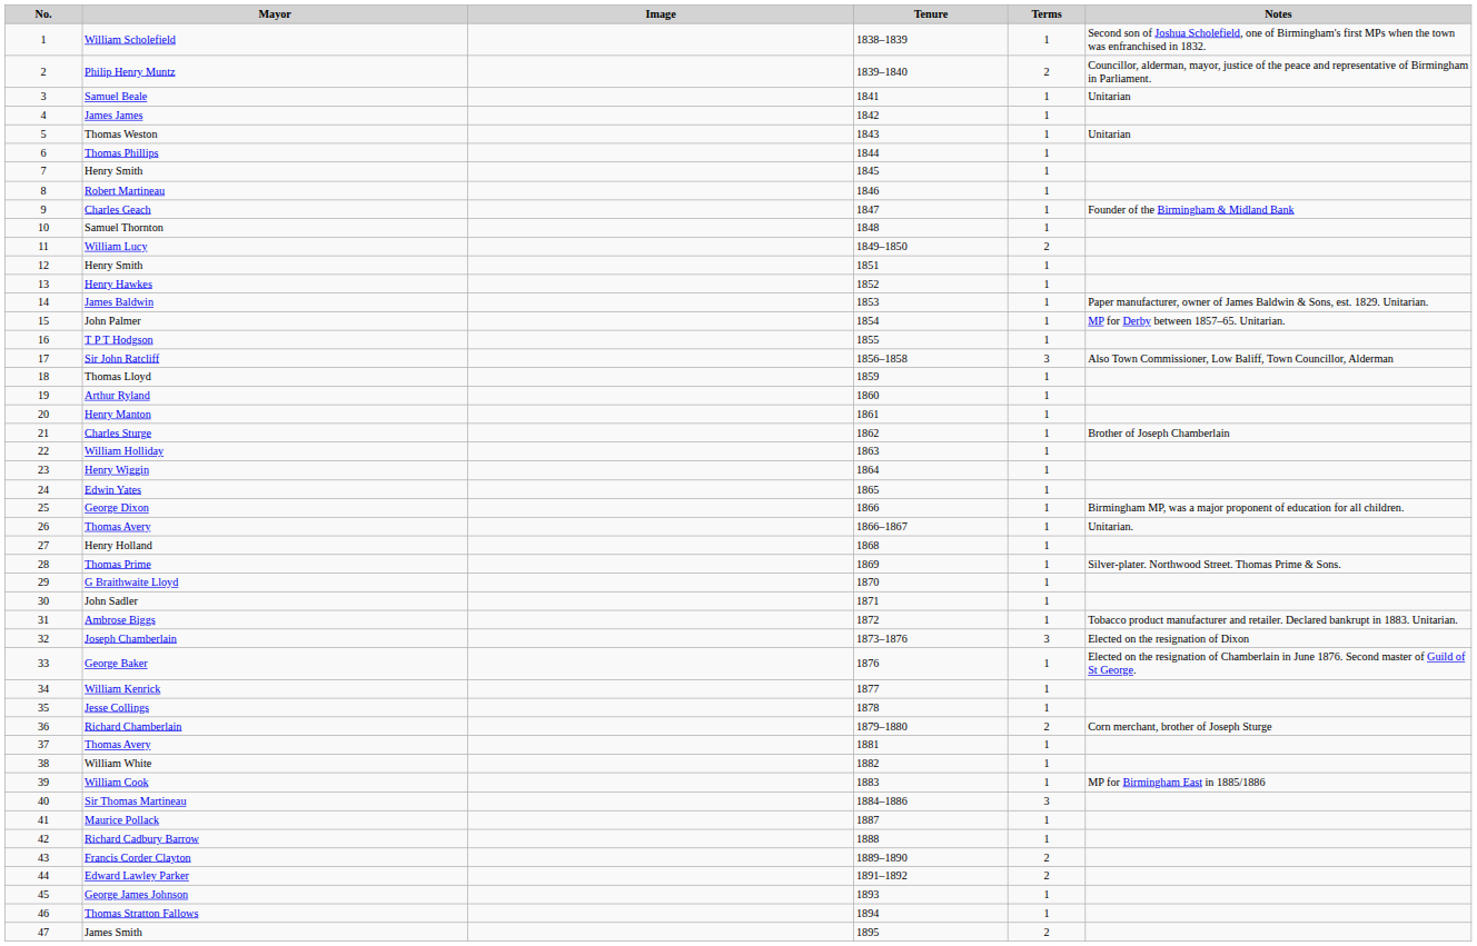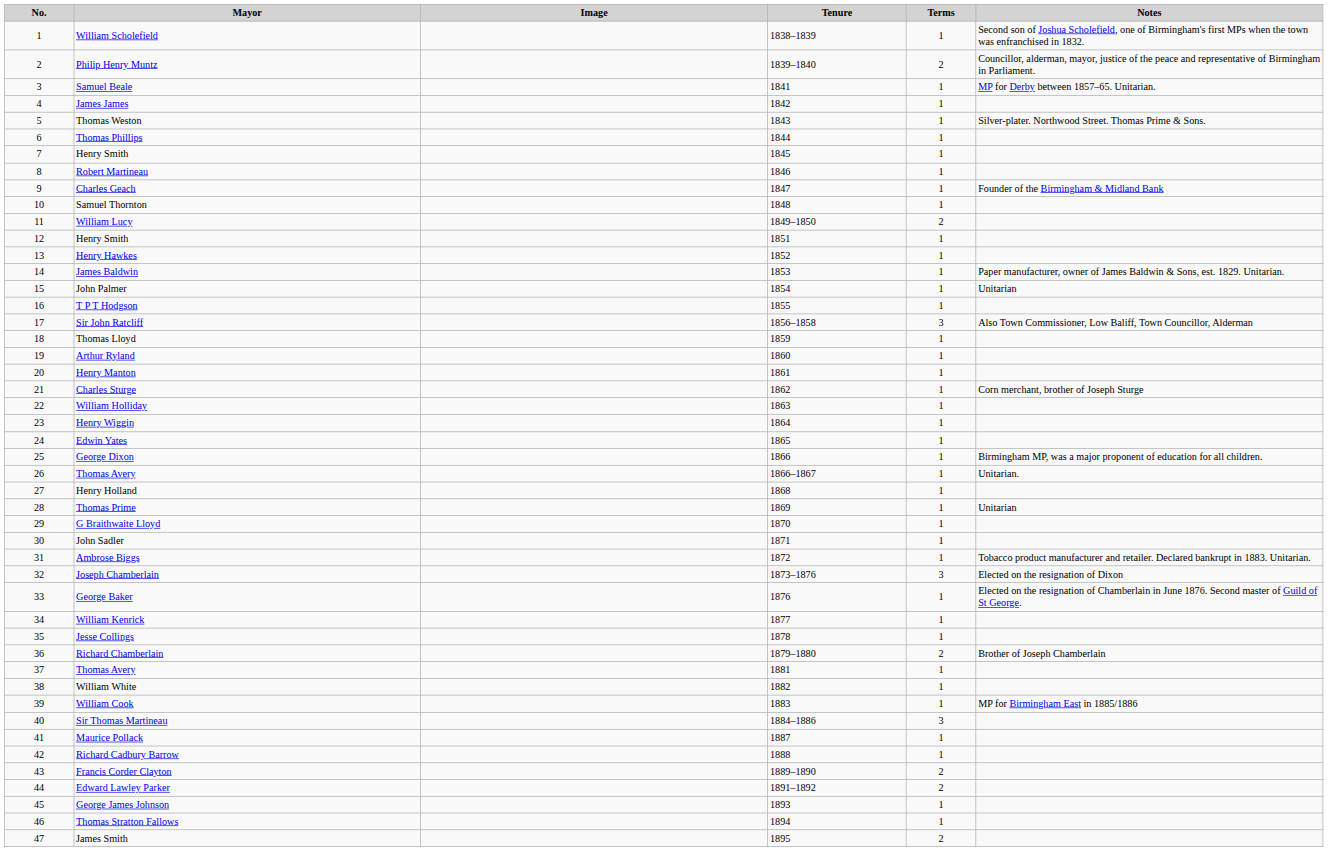 <table class="wikitable" style="font-size:95%; ">
 <tr>
 <th ! style="background:#d3d3d3; width:5%;">No.</th>
 <th style="background:#d3d3d3; width:25%;">Mayor</th>
 <th style="background:#d3d3d3; width:25%;">Image</th>
 <th style="background:#d3d3d3; width:10%;">Tenure</th>
 <th style="background:#d3d3d3; width:5%;">Terms</th>
 <th style="background:#d3d3d3; width:25%;">Notes</th>
 </tr>
 <tr>
 <td align=center>1</td>
 <td><a href='#'>William Scholefield</a></td>
 <td></td>
 <td>1838–1839</td>
 <td align=center>1</td>
 <td>Second son of <a href='#'>Joshua Scholefield</a>, one of Birmingham's first MPs when the town was enfranchised in 1832.</td>
 </tr>
 <tr>
 <td align=center>2</td>
 <td><a href='#'>Philip Henry Muntz</a></td>
 <td></td>
 <td>1839–1840</td>
 <td align=center>2</td>
 <td>Councillor, alderman, mayor, justice of the peace and representative of Birmingham in Parliament.</td>
 </tr>
 <tr>
 <td align=center>3</td>
 <td><a href='#'>Samuel Beale</a></td>
 <td></td>
 <td>1841</td>
 <td align=center>1</td>
-<td>Unitarian</td>
+<td><a href='#'>MP</a> for <a href='#'>Derby</a> between 1857–65. Unitarian.</td>
 </tr>
 <tr>
 <td align=center>4</td>
 <td><a href='#'>James James</a></td>
 <td></td>
 <td>1842</td>
 <td align=center>1</td>
 <td></td>
 </tr>
 <tr>
 <td align=center>5</td>
 <td>Thomas Weston</td>
 <td></td>
 <td>1843</td>
 <td align=center>1</td>
-<td>Unitarian</td>
+<td>Silver-plater. Northwood Street. Thomas Prime & Sons.</td>
 </tr>
 <tr>
 <td align=center>6</td>
 <td><a href='#'>Thomas Phillips</a></td>
 <td></td>
 <td>1844</td>
 <td align=center>1</td>
 <td></td>
 </tr>
 <tr>
 <td align=center>7</td>
 <td>Henry Smith</td>
 <td></td>
 <td>1845</td>
 <td align=center>1</td>
 <td></td>
 </tr>
 <tr>
 <td align=center>8</td>
 <td><a href='#'>Robert Martineau</a></td>
 <td></td>
 <td>1846</td>
 <td align=center>1</td>
 <td></td>
 </tr>
 <tr>
 <td align=center>9</td>
 <td><a href='#'>Charles Geach</a></td>
 <td></td>
 <td>1847</td>
 <td align=center>1</td>
 <td>Founder of the <a href='#'>Birmingham & Midland Bank</a></td>
 </tr>
 <tr>
 <td align=center>10</td>
 <td>Samuel Thornton</td>
 <td></td>
 <td>1848</td>
 <td align=center>1</td>
 <td></td>
 </tr>
 <tr>
 <td align=center>11</td>
 <td><a href='#'>William Lucy</a></td>
 <td></td>
 <td>1849–1850</td>
 <td align=center>2</td>
 <td></td>
 </tr>
 <tr>
 <td align=center>12</td>
 <td>Henry Smith</td>
 <td></td>
 <td>1851</td>
 <td align=center>1</td>
 <td></td>
 </tr>
 <tr>
 <td align=center>13</td>
 <td><a href='#'>Henry Hawkes</a></td>
 <td></td>
 <td>1852</td>
 <td align=center>1</td>
 <td></td>
 </tr>
 <tr>
 <td align=center>14</td>
 <td><a href='#'>James Baldwin</a></td>
 <td></td>
 <td>1853</td>
 <td align=center>1</td>
 <td>Paper manufacturer, owner of James Baldwin & Sons, est. 1829. Unitarian.</td>
 </tr>
 <tr>
 <td align=center>15</td>
 <td>John Palmer</td>
 <td></td>
 <td>1854</td>
 <td align=center>1</td>
-<td><a href='#'>MP</a> for <a href='#'>Derby</a> between 1857–65. Unitarian.</td>
+<td>Unitarian</td>
 </tr>
 <tr>
 <td align=center>16</td>
 <td><a href='#'>T P T Hodgson</a></td>
 <td></td>
 <td>1855</td>
 <td align=center>1</td>
 <td></td>
 </tr>
 <tr>
 <td align=center>17</td>
 <td><a href='#'>Sir John Ratcliff</a></td>
 <td></td>
 <td>1856–1858</td>
 <td align=center>3</td>
 <td>Also Town Commissioner, Low Baliff, Town Councillor, Alderman</td>
 </tr>
 <tr>
 <td align=center>18</td>
 <td>Thomas Lloyd</td>
 <td></td>
 <td>1859</td>
 <td align=center>1</td>
 <td></td>
 </tr>
 <tr>
 <td align=center>19</td>
 <td><a href='#'>Arthur Ryland</a></td>
 <td></td>
 <td>1860</td>
 <td align=center>1</td>
 <td></td>
 </tr>
 <tr>
 <td align=center>20</td>
 <td><a href='#'>Henry Manton</a></td>
 <td></td>
 <td>1861</td>
 <td align=center>1</td>
 <td></td>
 </tr>
 <tr>
 <td align=center>21</td>
 <td><a href='#'>Charles Sturge</a></td>
 <td></td>
 <td>1862</td>
 <td align=center>1</td>
-<td>Brother of Joseph Chamberlain</td>
+<td>Corn merchant, brother of Joseph Sturge</td>
 </tr>
 <tr>
 <td align=center>22</td>
 <td><a href='#'>William Holliday</a></td>
 <td></td>
 <td>1863</td>
 <td align=center>1</td>
 <td></td>
 </tr>
 <tr>
 <td align=center>23</td>
 <td><a href='#'>Henry Wiggin</a></td>
 <td></td>
 <td>1864</td>
 <td align=center>1</td>
 <td></td>
 </tr>
 <tr>
 <td align=center>24</td>
 <td><a href='#'>Edwin Yates</a></td>
 <td></td>
 <td>1865</td>
 <td align=center>1</td>
 <td></td>
 </tr>
 <tr>
 <td align=center>25</td>
 <td><a href='#'>George Dixon</a></td>
 <td></td>
 <td>1866</td>
 <td align=center>1</td>
 <td>Birmingham MP, was a major proponent of education for all children.</td>
 </tr>
 <tr>
 <td align=center>26</td>
 <td><a href='#'>Thomas Avery</a></td>
 <td></td>
 <td>1866–1867</td>
 <td align=center>1</td>
 <td>Unitarian.</td>
 </tr>
 <tr>
 <td align=center>27</td>
 <td>Henry Holland</td>
 <td></td>
 <td>1868</td>
 <td align=center>1</td>
 <td></td>
 </tr>
 <tr>
 <td align=center>28</td>
 <td><a href='#'>Thomas Prime</a></td>
 <td></td>
 <td>1869</td>
 <td align=center>1</td>
-<td>Silver-plater. Northwood Street. Thomas Prime & Sons.</td>
+<td>Unitarian</td>
 </tr>
 <tr>
 <td align=center>29</td>
 <td><a href='#'>G Braithwaite Lloyd</a></td>
 <td></td>
 <td>1870</td>
 <td align=center>1</td>
 <td></td>
 </tr>
 <tr>
 <td align=center>30</td>
 <td>John Sadler</td>
 <td></td>
 <td>1871</td>
 <td align=center>1</td>
 <td></td>
 </tr>
 <tr>
 <td align=center>31</td>
 <td><a href='#'>Ambrose Biggs</a></td>
 <td></td>
 <td>1872</td>
 <td align=center>1</td>
 <td>Tobacco product manufacturer and retailer. Declared bankrupt in 1883. Unitarian.</td>
 </tr>
 <tr>
 <td align=center>32</td>
 <td><a href='#'>Joseph Chamberlain</a></td>
 <td></td>
 <td>1873–1876</td>
 <td align=center>3</td>
 <td>Elected on the resignation of Dixon</td>
 </tr>
 <tr>
 <td align=center>33</td>
 <td><a href='#'>George Baker</a></td>
 <td></td>
 <td>1876</td>
 <td align=center>1</td>
 <td>Elected on the resignation of Chamberlain in June 1876. Second master of <a href='#'>Guild of St George</a>.</td>
 </tr>
 <tr>
 <td align=center>34</td>
 <td><a href='#'>William Kenrick</a></td>
 <td></td>
 <td>1877</td>
 <td align=center>1</td>
 <td></td>
 </tr>
 <tr>
 <td align=center>35</td>
 <td><a href='#'>Jesse Collings</a></td>
 <td></td>
 <td>1878</td>
 <td align=center>1</td>
 <td></td>
 </tr>
 <tr>
 <td align=center>36</td>
 <td><a href='#'>Richard Chamberlain</a></td>
 <td></td>
 <td>1879–1880</td>
 <td align=center>2</td>
-<td>Corn merchant, brother of Joseph Sturge</td>
+<td>Brother of Joseph Chamberlain</td>
 </tr>
 <tr>
 <td align=center>37</td>
 <td><a href='#'>Thomas Avery</a></td>
 <td></td>
 <td>1881</td>
 <td align=center>1</td>
 <td></td>
 </tr>
 <tr>
 <td align=center>38</td>
 <td>William White</td>
 <td></td>
 <td>1882</td>
 <td align=center>1</td>
 <td></td>
 </tr>
 <tr>
 <td align=center>39</td>
 <td><a href='#'>William Cook</a></td>
 <td></td>
 <td>1883</td>
 <td align=center>1</td>
 <td>MP for <a href='#'>Birmingham East</a> in 1885/1886</td>
 </tr>
 <tr>
 <td align=center>40</td>
 <td><a href='#'>Sir Thomas Martineau</a></td>
 <td></td>
 <td>1884–1886</td>
 <td align=center>3</td>
 <td></td>
 </tr>
 <tr>
 <td align=center>41</td>
 <td><a href='#'>Maurice Pollack</a></td>
 <td></td>
 <td>1887</td>
 <td align=center>1</td>
 <td></td>
 </tr>
 <tr>
 <td align=center>42</td>
 <td><a href='#'>Richard Cadbury Barrow</a></td>
 <td></td>
 <td>1888</td>
 <td align=center>1</td>
 <td></td>
 </tr>
 <tr>
 <td align=center>43</td>
 <td><a href='#'>Francis Corder Clayton</a></td>
 <td></td>
 <td>1889–1890</td>
 <td align=center>2</td>
 <td></td>
 </tr>
 <tr>
 <td align=center>44</td>
 <td><a href='#'>Edward Lawley Parker</a></td>
 <td></td>
 <td>1891–1892</td>
 <td align=center>2</td>
 <td></td>
 </tr>
 <tr>
 <td align=center>45</td>
 <td><a href='#'>George James Johnson</a></td>
 <td></td>
 <td>1893</td>
 <td align=center>1</td>
 <td></td>
 </tr>
 <tr>
 <td align=center>46</td>
 <td><a href='#'>Thomas Stratton Fallows</a></td>
 <td></td>
 <td>1894</td>
 <td align=center>1</td>
 <td></td>
 </tr>
 <tr>
 <td align=center>47</td>
 <td>James Smith</td>
 <td></td>
 <td>1895</td>
 <td align=center>2</td>
 <td></td>
 </tr>
 </table>
